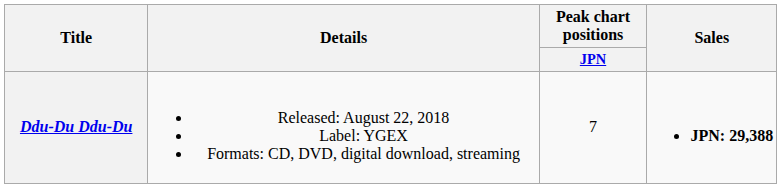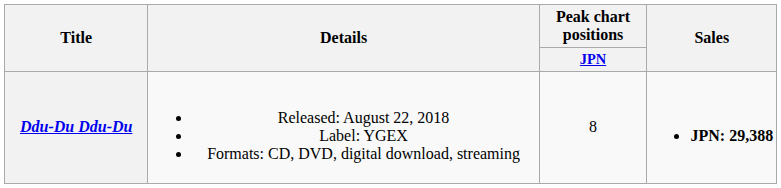 <table class="wikitable plainrowheaders" style="text-align:center;">
 <tr>
 <th rowspan="2" style="width:8.5em;">Title</th>
 <th rowspan="2" style="width:24em;">Details</th>
 <th colspan="1">Peak chart<br>positions</th>
 <th rowspan="2">Sales</th>
 </tr>
 <tr>
 <th scope="col" style="width:7em;font-size:90%;"><a href='#'>JPN</a><br></th>
 </tr>
 <tr>
 <th scope="row"><em><a href='#'>Ddu-Du Ddu-Du</a></em></th>
 <td><br><ul><li>Released: August 22, 2018</li><li>Label: YGEX</li><li>Formats: CD, DVD, digital download, streaming</li></ul></td>
-<td>7</td>
+<td>8</td>
 <td><strong><br><ul><li>JPN: 29,388</li></ul></strong></td>
 </tr>
 </table>
